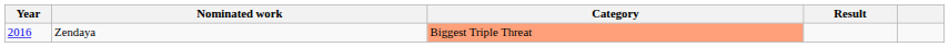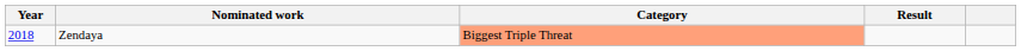 <table class="wikitable plainrowheaders" style="width:100%;">
 <tr>
 <th scope="col" style="width:5%;">Year</th>
 <th scope="col" style="width:40%;">Nominated work</th>
 <th scope="col" style="width:40%;">Category</th>
 <th scope="col" style="width:10%;">Result</th>
 <th scope="col" style="width:5%;"></th>
 </tr>
 <tr>
-<td><a href='#'>2016</a></td>
+<td><a href='#'>2018</a></td>
 <td>Zendaya</td>
 <td style="background: lightsalmon;">Biggest Triple Threat</td>
 <td></td>
 <td style="text-align:center;"></td>
 </tr>
 </table>
